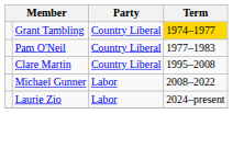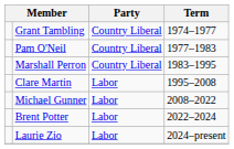 <table class="wikitable">
 <tr>
 <th colspan="2">Member</th>
 <th>Party</th>
 <th>Term</th>
 </tr>
 <tr>
 <td> </td>
 <td><a href='#'>Grant Tambling</a></td>
 <td><a href='#'>Country Liberal</a></td>
-<td style="background: gold;">1974–1977</td>
+<td>1974–1977</td>
 </tr>
 <tr>
 <td> </td>
 <td><a href='#'>Pam O'Neil</a></td>
 <td><a href='#'>Country Liberal</a></td>
 <td>1977–1983</td>
 </tr>
 <tr>
 <td> </td>
+<td><a href='#'>Marshall Perron</a></td>
+<td><a href='#'>Country Liberal</a></td>
+<td>1983–1995</td>
+</tr>
+<tr>
+<td> </td>
 <td><a href='#'>Clare Martin</a></td>
-<td><a href='#'>Country Liberal</a></td>
+<td><a href='#'>Labor</a></td>
 <td>1995–2008</td>
 </tr>
 <tr>
 <td> </td>
 <td><a href='#'>Michael Gunner</a></td>
 <td><a href='#'>Labor</a></td>
 <td>2008–2022</td>
 </tr>
 <tr>
 <td> </td>
+<td><a href='#'>Brent Potter</a></td>
+<td><a href='#'>Labor</a></td>
+<td>2022–2024</td>
+</tr>
+<tr>
+<td> </td>
 <td><a href='#'>Laurie Zio</a></td>
 <td><a href='#'>Labor</a></td>
 <td>2024–present</td>
 </tr>
 <tr>
 </tr>
 </table>
